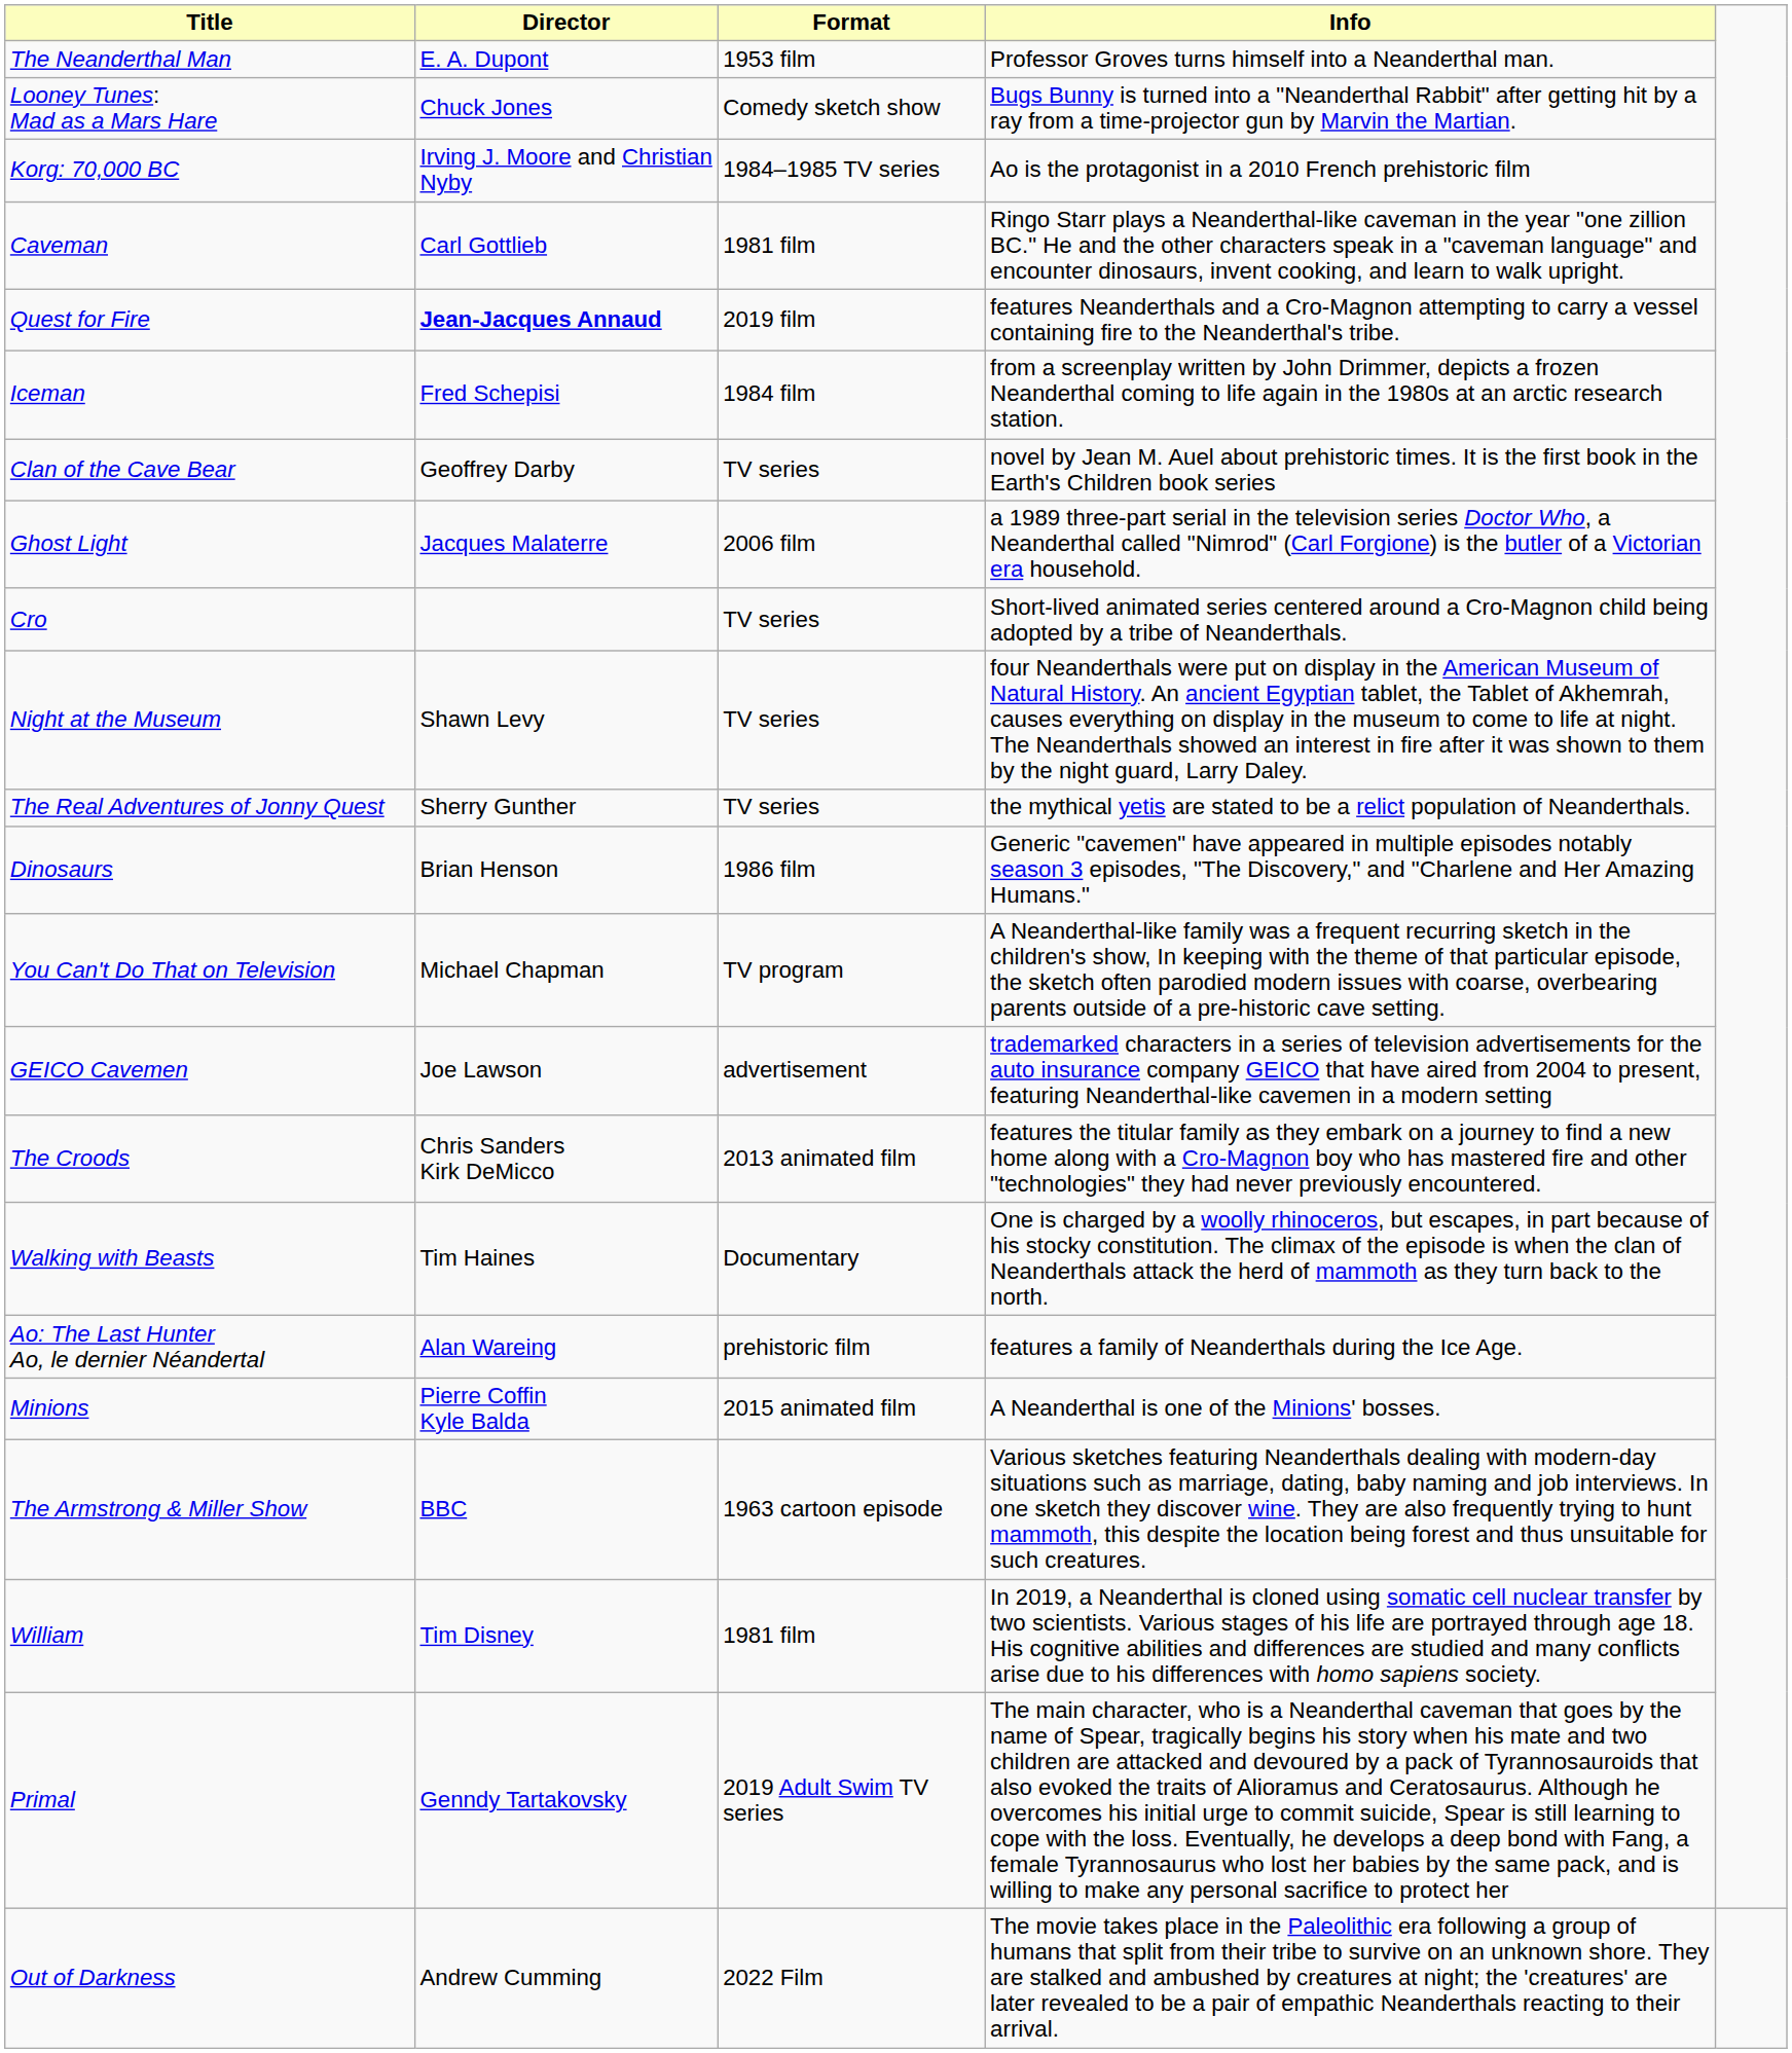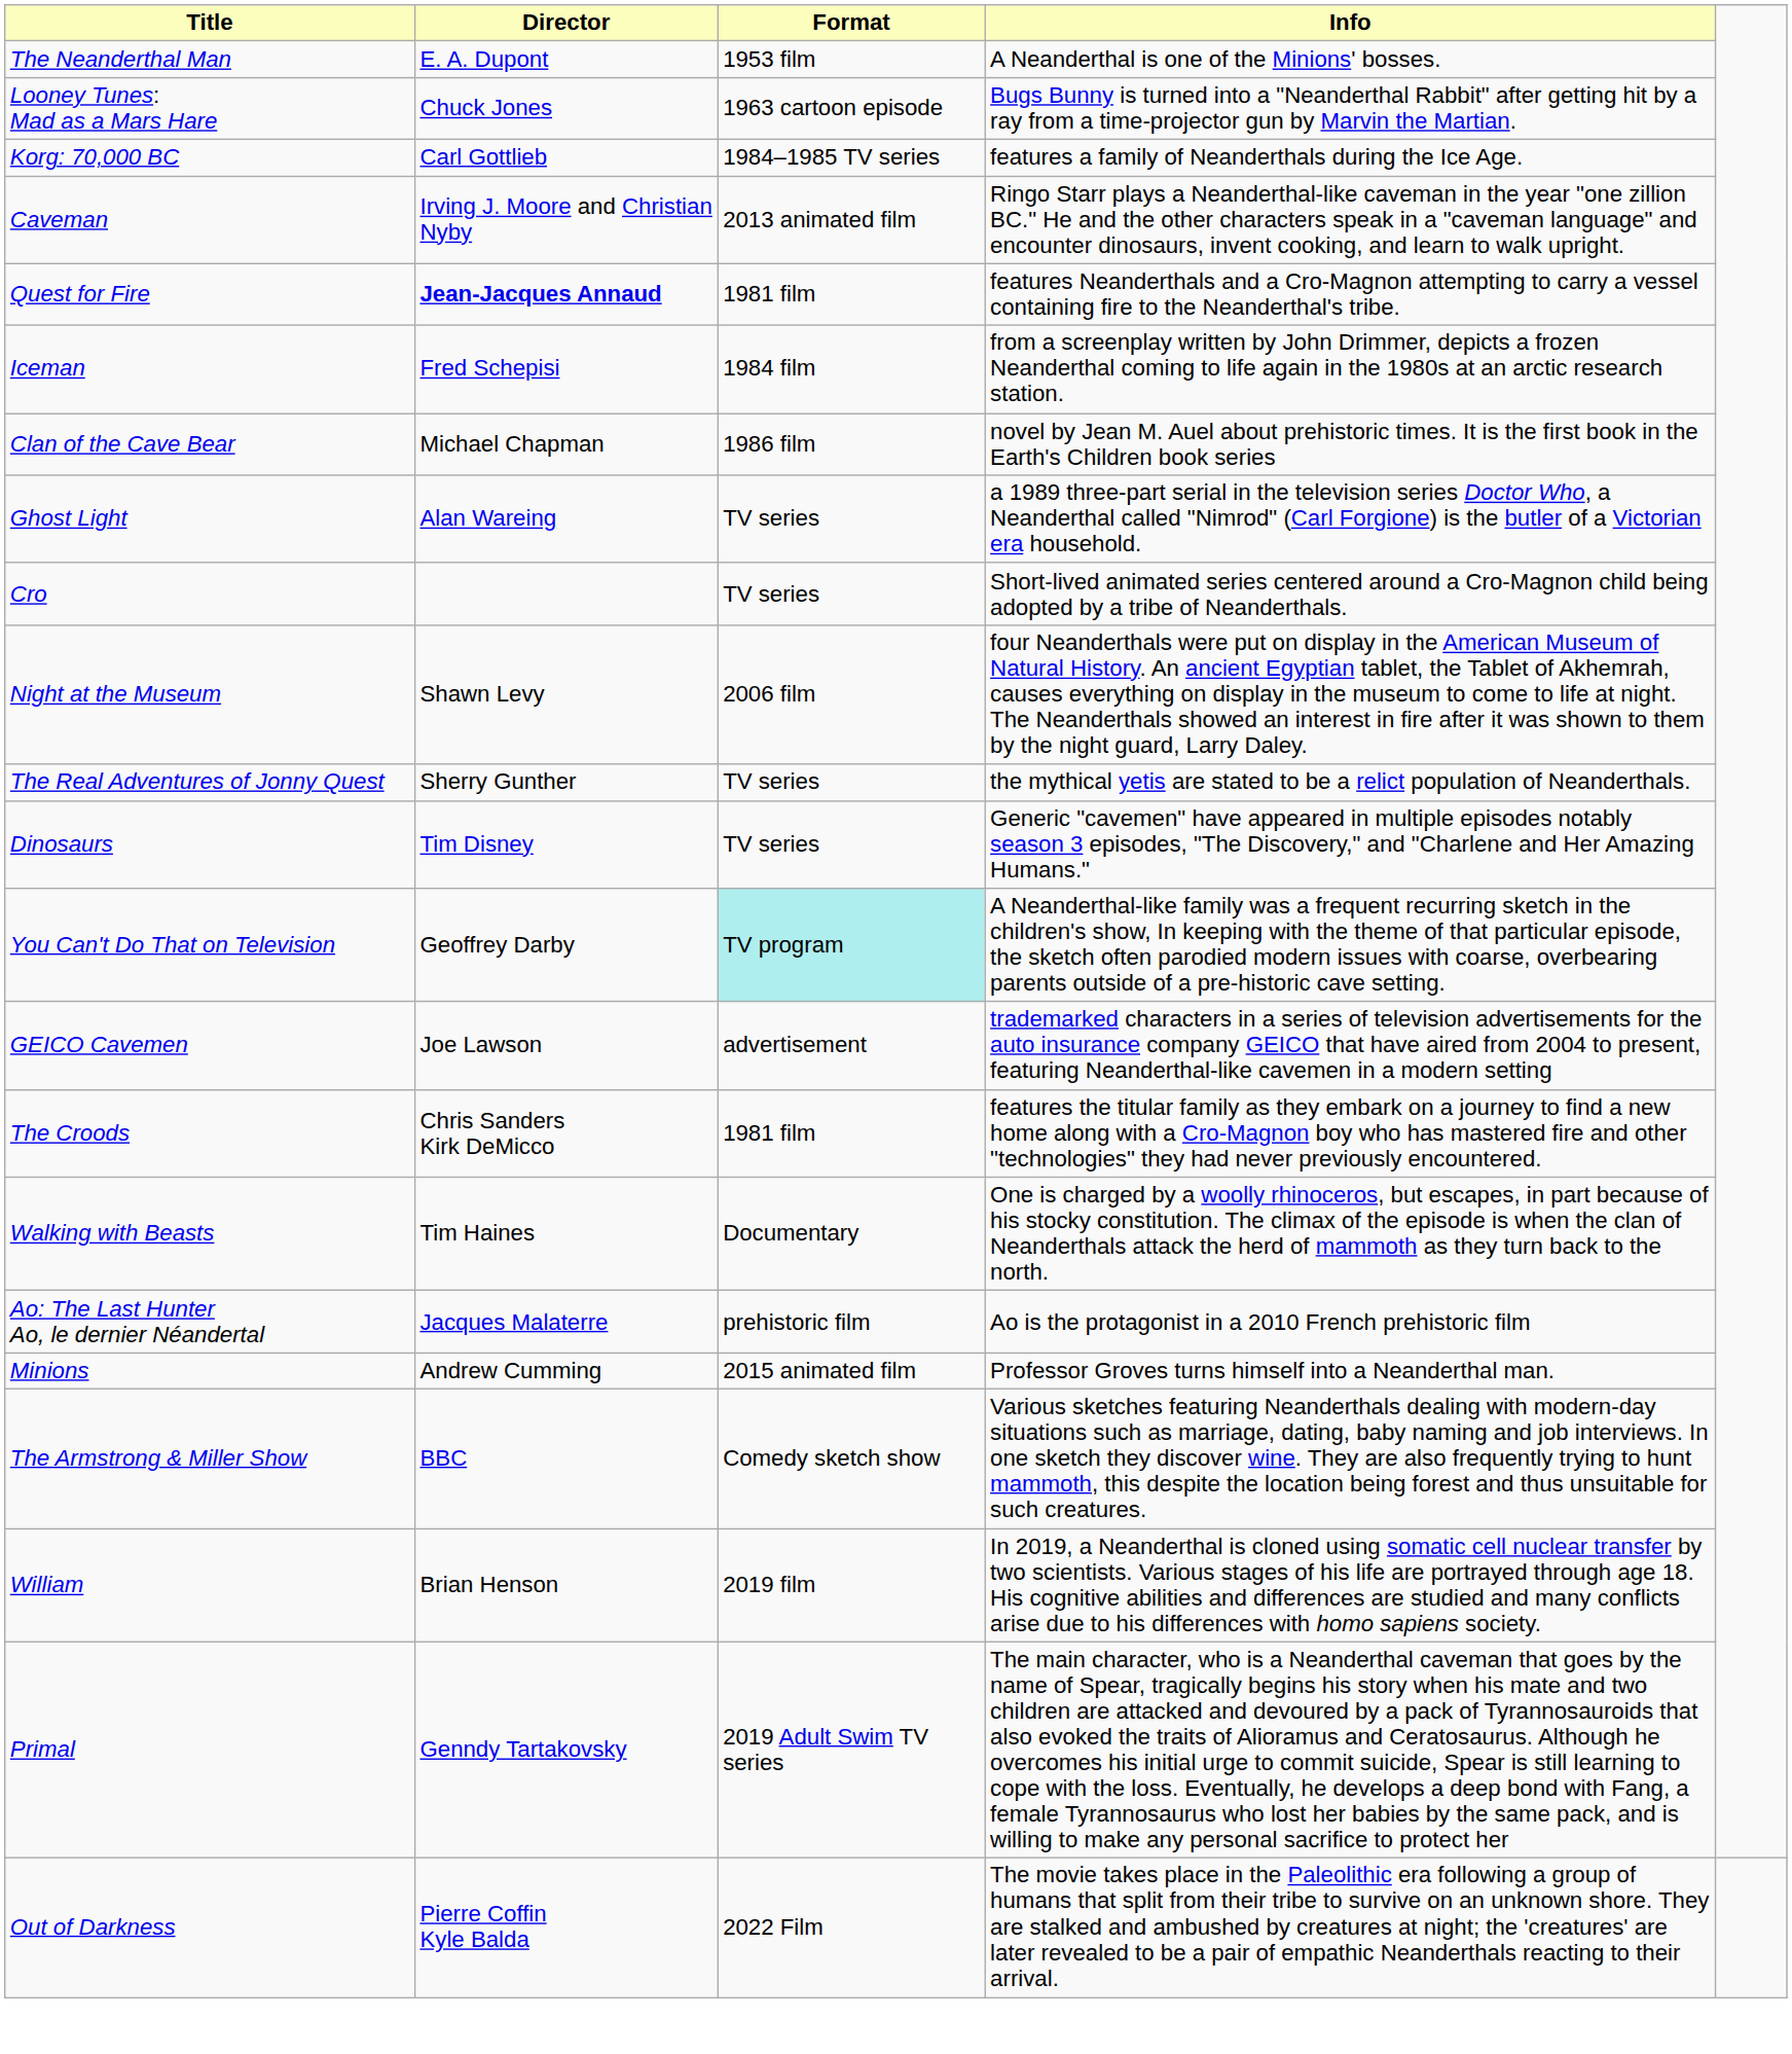 <table class="wikitable sortable mw-collapsible mw-collapsed">
 <tr>
 <th scope="row" style="width: 23%; font-size:100%; background:#fcfebe; color:#000000;">Title</th>
 <th scope="row" style="width: 17%; font-size:100%; background:#fcfebe; color:#000000;">Director</th>
 <th scope="row" style="width: 15%; font-size:100%; background:#fcfebe; color:#000000;">Format</th>
 <th scope="row" style="width: 41%; font-size:100%; background:#fcfebe; color:#000000;">Info</th>
 </tr>
 <tr>
 <td><em><a href='#'>The Neanderthal Man</a></em></td>
 <td><a href='#'>E. A. Dupont</a></td>
 <td>1953 film</td>
-<td>Professor Groves turns himself into a Neanderthal man.</td>
+<td>A Neanderthal is one of the <a href='#'>Minions</a>' bosses.</td>
 </tr>
 <tr>
 <td><em><a href='#'>Looney Tunes</a></em>: <br><em><a href='#'>Mad as a Mars Hare</a></em></td>
 <td><a href='#'>Chuck Jones</a></td>
-<td>Comedy sketch show</td>
+<td>1963 cartoon episode</td>
 <td><a href='#'>Bugs Bunny</a> is turned into a "Neanderthal Rabbit" after getting hit by a ray from a time-projector gun by <a href='#'>Marvin the Martian</a>.</td>
 </tr>
 <tr>
 <td><em><a href='#'>Korg: 70,000 BC</a></em></td>
-<td><a href='#'>Irving J. Moore</a> and <a href='#'>Christian Nyby</a></td>
+<td><a href='#'>Carl Gottlieb</a></td>
 <td>1984–1985 TV series</td>
-<td>Ao is the protagonist in a 2010 French prehistoric film</td>
+<td>features a family of Neanderthals during the Ice Age.</td>
 </tr>
 <tr>
 <td><em><a href='#'>Caveman</a></em></td>
-<td><a href='#'>Carl Gottlieb</a></td>
-<td>1981 film</td>
+<td><a href='#'>Irving J. Moore</a> and <a href='#'>Christian Nyby</a></td>
+<td>2013 animated film</td>
 <td>Ringo Starr plays a Neanderthal-like caveman in the year "one zillion BC." He and the other characters speak in a "caveman language" and encounter dinosaurs, invent cooking, and learn to walk upright.</td>
 </tr>
 <tr>
 <td><em><a href='#'>Quest for Fire</a></em></td>
 <td><strong><a href='#'>Jean-Jacques Annaud</a></strong></td>
-<td>2019 film</td>
+<td>1981 film</td>
 <td>features Neanderthals and a Cro-Magnon attempting to carry a vessel containing fire to the Neanderthal's tribe.</td>
 </tr>
 <tr>
 <td><em><a href='#'>Iceman</a></em></td>
 <td><a href='#'>Fred Schepisi</a></td>
 <td>1984 film</td>
 <td>from a screenplay written by John Drimmer, depicts a frozen Neanderthal coming to life again in the 1980s at an arctic research station.</td>
 </tr>
 <tr>
 <td><em><a href='#'>Clan of the Cave Bear</a></em></td>
-<td>Geoffrey Darby</td>
-<td>TV series</td>
+<td>Michael Chapman</td>
+<td>1986 film</td>
 <td>novel by Jean M. Auel about prehistoric times. It is the first book in the Earth's Children book series</td>
 </tr>
 <tr>
 <td><em><a href='#'>Ghost Light</a></em></td>
-<td><a href='#'>Jacques Malaterre</a></td>
-<td>2006 film</td>
+<td><a href='#'>Alan Wareing</a></td>
+<td>TV series</td>
 <td>a 1989 three-part serial in the television series <em><a href='#'>Doctor Who</a></em>, a Neanderthal called "Nimrod" (<a href='#'>Carl Forgione</a>) is the <a href='#'>butler</a> of a <a href='#'>Victorian era</a> household.</td>
 </tr>
 <tr>
 <td><em><a href='#'>Cro</a></em></td>
 <td></td>
 <td>TV series</td>
 <td>Short-lived animated series centered around a Cro-Magnon child being adopted by a tribe of Neanderthals.</td>
 </tr>
 <tr>
 <td><em><a href='#'>Night at the Museum</a></em></td>
 <td>Shawn Levy</td>
-<td>TV series</td>
+<td>2006 film</td>
 <td>four Neanderthals were put on display in the <a href='#'>American Museum of Natural History</a>. An <a href='#'>ancient Egyptian</a> tablet, the Tablet of Akhemrah, causes everything on display in the museum to come to life at night. The Neanderthals showed an interest in fire after it was shown to them by the night guard, Larry Daley.</td>
 </tr>
 <tr>
 <td><em><a href='#'>The Real Adventures of Jonny Quest</a></em></td>
 <td>Sherry Gunther</td>
 <td>TV series</td>
 <td>the mythical <a href='#'>yetis</a> are stated to be a <a href='#'>relict</a> population of Neanderthals.</td>
 </tr>
 <tr>
 <td><em><a href='#'>Dinosaurs</a></em></td>
-<td>Brian Henson</td>
-<td>1986 film</td>
+<td><a href='#'>Tim Disney</a></td>
+<td>TV series</td>
 <td>Generic "cavemen" have appeared in multiple episodes notably <a href='#'>season 3</a> episodes, "The Discovery," and "Charlene and Her Amazing Humans."</td>
 </tr>
 <tr>
 <td><em><a href='#'>You Can't Do That on Television</a></em></td>
-<td>Michael Chapman</td>
-<td>TV program</td>
+<td>Geoffrey Darby</td>
+<td style="background: paleturquoise;">TV program</td>
 <td>A Neanderthal-like family was a frequent recurring sketch in the children's show, In keeping with the theme of that particular episode, the sketch often parodied modern issues with coarse, overbearing parents outside of a pre-historic cave setting.</td>
 </tr>
 <tr>
 <td><em><a href='#'>GEICO Cavemen</a></em></td>
 <td>Joe Lawson</td>
 <td>advertisement</td>
 <td><a href='#'>trademarked</a> characters in a series of television advertisements for the <a href='#'>auto insurance</a> company <a href='#'>GEICO</a> that have aired from 2004 to present, featuring Neanderthal-like cavemen in a modern setting</td>
 </tr>
 <tr>
 <td><em><a href='#'>The Croods</a></em></td>
 <td>Chris Sanders<br> Kirk DeMicco</td>
-<td>2013 animated film</td>
+<td>1981 film</td>
 <td>features the titular family as they embark on a journey to find a new home along with a <a href='#'>Cro-Magnon</a> boy who has mastered fire and other "technologies" they had never previously encountered.</td>
 </tr>
 <tr>
 <td><em><a href='#'>Walking with Beasts</a></em></td>
 <td>Tim Haines</td>
 <td>Documentary</td>
 <td>One is charged by a <a href='#'>woolly rhinoceros</a>, but escapes, in part because of his stocky constitution. The climax of the episode is when the clan of Neanderthals attack the herd of <a href='#'>mammoth</a> as they turn back to the north.</td>
 </tr>
 <tr>
 <td><em><a href='#'>Ao: The Last Hunter</a></em><br> <em>Ao, le dernier Néandertal</em></td>
-<td><a href='#'>Alan Wareing</a></td>
+<td><a href='#'>Jacques Malaterre</a></td>
 <td>prehistoric film</td>
-<td>features a family of Neanderthals during the Ice Age.</td>
+<td>Ao is the protagonist in a 2010 French prehistoric film</td>
 </tr>
 <tr>
 <td><em><a href='#'>Minions</a></em></td>
-<td><a href='#'>Pierre Coffin</a><br><a href='#'>Kyle Balda</a></td>
+<td>Andrew Cumming</td>
 <td>2015 animated film</td>
-<td>A Neanderthal is one of the <a href='#'>Minions</a>' bosses.</td>
+<td>Professor Groves turns himself into a Neanderthal man.</td>
 </tr>
 <tr>
 <td><em><a href='#'>The Armstrong & Miller Show</a></em></td>
 <td><a href='#'>BBC</a></td>
-<td>1963 cartoon episode</td>
+<td>Comedy sketch show</td>
 <td>Various sketches featuring Neanderthals dealing with modern-day situations such as marriage, dating, baby naming and job interviews. In one sketch they discover <a href='#'>wine</a>. They are also frequently trying to hunt <a href='#'>mammoth</a>, this despite the location being forest and thus unsuitable for such creatures.</td>
 </tr>
 <tr>
 <td><em><a href='#'>William</a></em></td>
-<td><a href='#'>Tim Disney</a></td>
-<td>1981 film</td>
+<td>Brian Henson</td>
+<td>2019 film</td>
 <td>In 2019, a Neanderthal is cloned using <a href='#'>somatic cell nuclear transfer</a> by two scientists. Various stages of his life are portrayed through age 18. His cognitive abilities and differences are studied and many conflicts arise due to his differences with <em>homo sapiens</em> society.</td>
 </tr>
 <tr>
 <td><em><a href='#'>Primal</a></em></td>
 <td><a href='#'>Genndy Tartakovsky</a></td>
 <td>2019 <a href='#'>Adult Swim</a> TV series</td>
 <td>The main character, who is a Neanderthal caveman that goes by the name of Spear, tragically begins his story when his mate and two children are attacked and devoured by a pack of Tyrannosauroids that also evoked the traits of Alioramus and Ceratosaurus. Although he overcomes his initial urge to commit suicide, Spear is still learning to cope with the loss. Eventually, he develops a deep bond with Fang, a female Tyrannosaurus who lost her babies by the same pack, and is willing to make any personal sacrifice to protect her</td>
 </tr>
 <tr>
 <td><em><a href='#'>Out of Darkness</a></em></td>
-<td>Andrew Cumming</td>
+<td><a href='#'>Pierre Coffin</a><br><a href='#'>Kyle Balda</a></td>
 <td>2022 Film</td>
 <td>The movie takes place in the <a href='#'>Paleolithic</a> era following a group of humans that split from their tribe to survive on an unknown shore. They are stalked and ambushed by creatures at night; the 'creatures' are later revealed to be a pair of empathic Neanderthals reacting to their arrival.</td>
 <td></td>
 </tr>
 </table>
